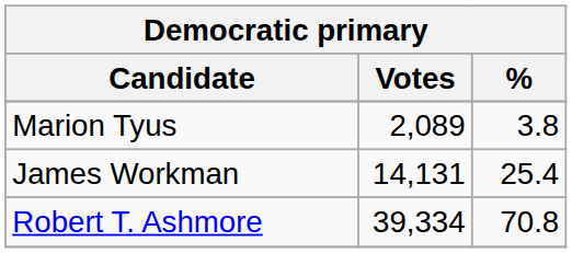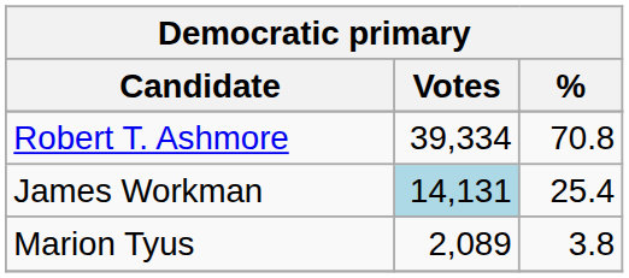 <table class="wikitable" align="left" style="margin: 1em 1em 1em 0; font-size: 95%;">
 <tr>
 <th colspan="3">Democratic primary</th>
 </tr>
 <tr>
 <th colspan="1" style="width: 170px">Candidate</th>
 <th style="width: 50px">Votes</th>
 <th style="width: 40px">%</th>
 </tr>
 <tr>
 </tr>
 <tr>
+<td><a href='#'>Robert T. Ashmore</a></td>
+<td align="right">39,334</td>
+<td align="right">70.8</td>
+</tr>
+<tr>
+<td>James Workman</td>
+<td align="right" style="background: lightblue;">14,131</td>
+<td align="right">25.4</td>
+</tr>
+<tr>
 <td>Marion Tyus</td>
 <td align="right">2,089</td>
 <td align="right">3.8</td>
 </tr>
 <tr>
-<td>James Workman</td>
-<td align="right">14,131</td>
-<td align="right">25.4</td>
-</tr>
-<tr>
-<td><a href='#'>Robert T. Ashmore</a></td>
-<td align="right">39,334</td>
-<td align="right">70.8</td>
-</tr>
-<tr>
 </tr>
 </table>
